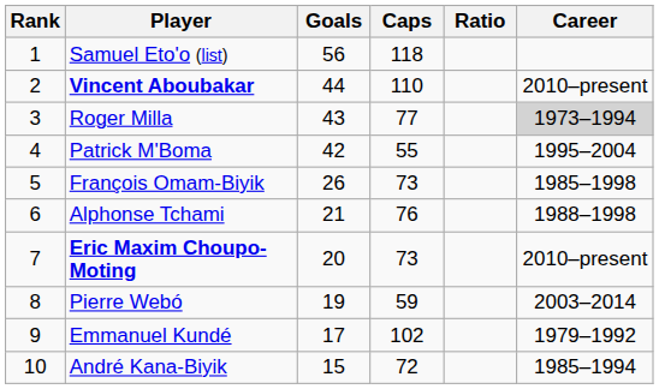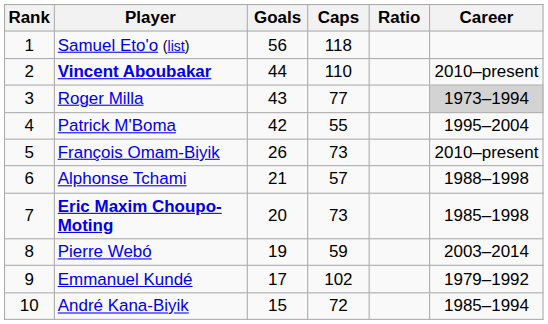 <table class="wikitable sortable" style="text-align:center;">
 <tr>
 <th width=30px>Rank</th>
 <th style="width:175px;">Player</th>
 <th width=50px>Goals</th>
 <th width=50px>Caps</th>
 <th width=50px>Ratio</th>
 <th style="width:100px;">Career</th>
 </tr>
 <tr>
 <td>1</td>
 <td align=left><a href='#'>Samuel Eto'o</a> <small>(<a href='#'>list</a>)</small></td>
 <td>56</td>
 <td>118</td>
 <td></td>
 <td></td>
 </tr>
 <tr>
 <td>2</td>
 <td align=left><strong><a href='#'>Vincent Aboubakar</a></strong></td>
 <td>44</td>
 <td>110</td>
 <td></td>
 <td>2010–present</td>
 </tr>
 <tr>
 <td>3</td>
 <td align=left><a href='#'>Roger Milla</a></td>
 <td>43</td>
 <td>77</td>
 <td></td>
 <td style="background: lightgrey;">1973–1994</td>
 </tr>
 <tr>
 <td>4</td>
 <td align=left><a href='#'>Patrick M'Boma</a></td>
 <td>42</td>
 <td>55</td>
 <td></td>
 <td>1995–2004</td>
 </tr>
 <tr>
 <td>5</td>
 <td align=left><a href='#'>François Omam-Biyik</a></td>
 <td>26</td>
 <td>73</td>
 <td></td>
-<td>1985–1998</td>
+<td>2010–present</td>
 </tr>
 <tr>
 <td>6</td>
 <td align=left><a href='#'>Alphonse Tchami</a></td>
 <td>21</td>
-<td>76</td>
+<td>57</td>
 <td></td>
 <td>1988–1998</td>
 </tr>
 <tr>
 <td>7</td>
 <td align=left><strong><a href='#'>Eric Maxim Choupo-Moting</a></strong></td>
 <td>20</td>
 <td>73</td>
 <td></td>
-<td>2010–present</td>
+<td>1985–1998</td>
 </tr>
 <tr>
 <td>8</td>
 <td align=left><a href='#'>Pierre Webó</a></td>
 <td>19</td>
 <td>59</td>
 <td></td>
 <td>2003–2014</td>
 </tr>
 <tr>
 <td>9</td>
 <td align=left><a href='#'>Emmanuel Kundé</a></td>
 <td>17</td>
 <td>102</td>
 <td></td>
 <td>1979–1992</td>
 </tr>
 <tr>
 <td>10</td>
 <td align=left><a href='#'>André Kana-Biyik</a></td>
 <td>15</td>
 <td>72</td>
 <td></td>
 <td>1985–1994</td>
 </tr>
 </table>
